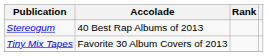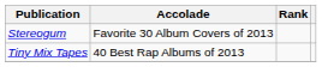 <table class="wikitable sortable">
 <tr>
 <th>Publication</th>
 <th>Accolade</th>
 <th>Rank</th>
 <th class="unsortable"></th>
 </tr>
 <tr>
 <td><em><a href='#'>Stereogum</a></em></td>
-<td>40 Best Rap Albums of 2013</td>
+<td>Favorite 30 Album Covers of 2013</td>
 <td></td>
 <td></td>
 </tr>
 <tr>
 <td><em><a href='#'>Tiny Mix Tapes</a></em></td>
-<td>Favorite 30 Album Covers of 2013</td>
+<td>40 Best Rap Albums of 2013</td>
 <td></td>
 <td></td>
 </tr>
 <tr>
 </tr>
 </table>
